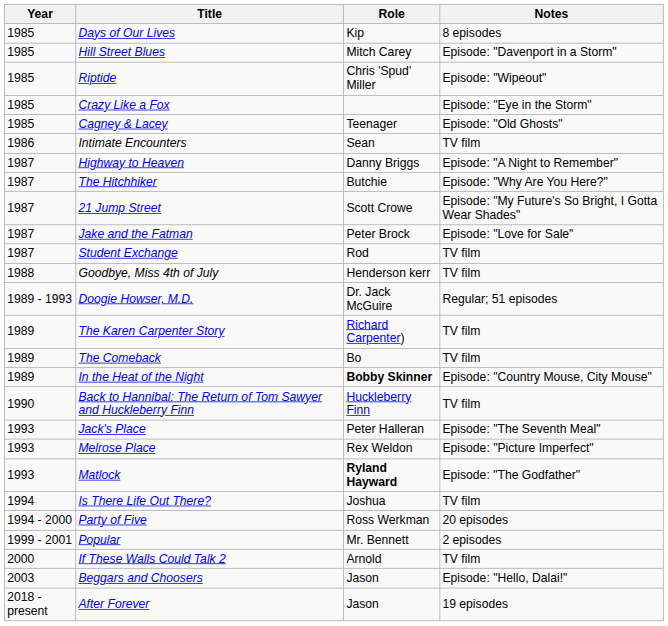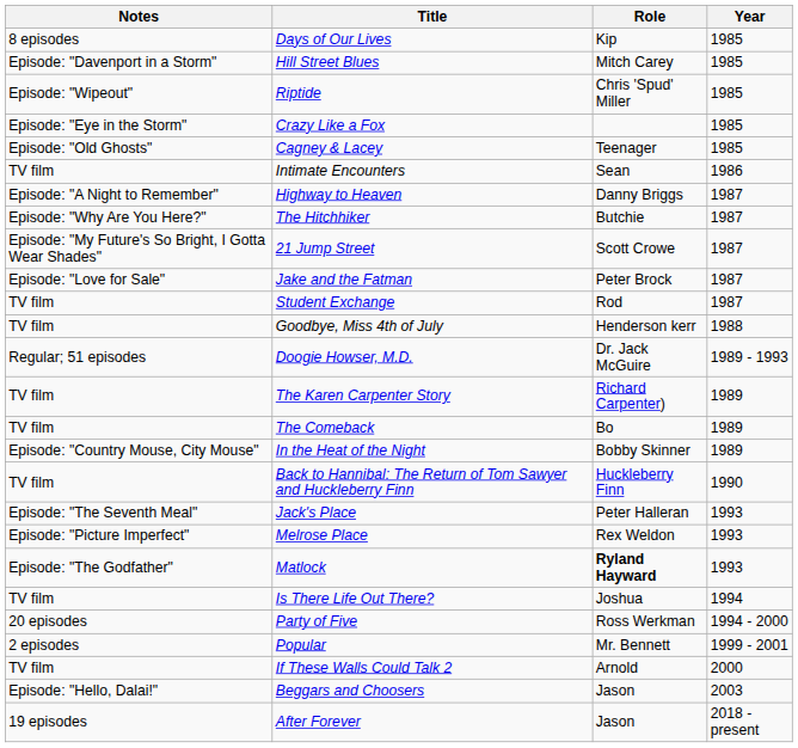 <table class="wikitable sortable">
 <tr>
-<th>Year</th>
+<th class="unsortable">Notes</th>
 <th>Title</th>
 <th>Role</th>
-<th class="unsortable">Notes</th>
+<th>Year</th>
 </tr>
 <tr>
-<td>1985</td>
+<td>8 episodes</td>
 <td><em><a href='#'>Days of Our Lives</a></em></td>
 <td>Kip</td>
-<td>8 episodes</td>
+<td>1985</td>
 </tr>
 <tr>
-<td>1985</td>
+<td>Episode: "Davenport in a Storm"</td>
 <td><em><a href='#'>Hill Street Blues</a></em></td>
 <td>Mitch Carey</td>
-<td>Episode: "Davenport in a Storm"</td>
+<td>1985</td>
 </tr>
 <tr>
-<td>1985</td>
+<td>Episode: "Wipeout"</td>
 <td><em><a href='#'>Riptide</a></em></td>
 <td>Chris 'Spud' Miller</td>
-<td>Episode: "Wipeout"</td>
+<td>1985</td>
 </tr>
 <tr>
-<td>1985</td>
+<td>Episode: "Eye in the Storm"</td>
 <td><em><a href='#'>Crazy Like a Fox</a></em></td>
 <td></td>
-<td>Episode: "Eye in the Storm"</td>
+<td>1985</td>
 </tr>
 <tr>
-<td>1985</td>
+<td>Episode: "Old Ghosts"</td>
 <td><em><a href='#'>Cagney & Lacey</a></em></td>
 <td>Teenager</td>
-<td>Episode: "Old Ghosts"</td>
+<td>1985</td>
 </tr>
 <tr>
-<td>1986</td>
+<td>TV film</td>
 <td><em>Intimate Encounters</em></td>
 <td>Sean</td>
-<td>TV film</td>
+<td>1986</td>
 </tr>
 <tr>
-<td>1987</td>
+<td>Episode: "A Night to Remember"</td>
 <td><em><a href='#'>Highway to Heaven</a></em></td>
 <td>Danny Briggs</td>
-<td>Episode: "A Night to Remember"</td>
+<td>1987</td>
 </tr>
 <tr>
-<td>1987</td>
+<td>Episode: "Why Are You Here?"</td>
 <td><em><a href='#'>The Hitchhiker</a></em></td>
 <td>Butchie</td>
-<td>Episode: "Why Are You Here?"</td>
+<td>1987</td>
 </tr>
 <tr>
-<td>1987</td>
+<td>Episode: "My Future's So Bright, I Gotta Wear Shades"</td>
 <td><em><a href='#'>21 Jump Street</a></em></td>
 <td>Scott Crowe</td>
-<td>Episode: "My Future's So Bright, I Gotta Wear Shades"</td>
+<td>1987</td>
 </tr>
 <tr>
-<td>1987</td>
+<td>Episode: "Love for Sale"</td>
 <td><em><a href='#'>Jake and the Fatman</a></em></td>
 <td>Peter Brock</td>
-<td>Episode: "Love for Sale"</td>
+<td>1987</td>
 </tr>
 <tr>
-<td>1987</td>
+<td>TV film</td>
 <td><em><a href='#'>Student Exchange</a></em></td>
 <td>Rod</td>
-<td>TV film</td>
+<td>1987</td>
 </tr>
 <tr>
-<td>1988</td>
+<td>TV film</td>
 <td><em>Goodbye, Miss 4th of July</em></td>
 <td>Henderson kerr</td>
-<td>TV film</td>
+<td>1988</td>
 </tr>
 <tr>
-<td>1989 - 1993</td>
+<td>Regular; 51 episodes</td>
 <td><em><a href='#'>Doogie Howser, M.D.</a></em></td>
 <td>Dr. Jack McGuire</td>
-<td>Regular; 51 episodes</td>
+<td>1989 - 1993</td>
 </tr>
 <tr>
-<td>1989</td>
+<td>TV film</td>
 <td><em><a href='#'>The Karen Carpenter Story</a></em></td>
 <td><a href='#'>Richard Carpenter</a>)</td>
-<td>TV film</td>
+<td>1989</td>
 </tr>
 <tr>
-<td>1989</td>
+<td>TV film</td>
 <td><em><a href='#'>The Comeback</a></em></td>
 <td>Bo</td>
-<td>TV film</td>
+<td>1989</td>
 </tr>
 <tr>
+<td>Episode: "Country Mouse, City Mouse"</td>
+<td><em><a href='#'>In the Heat of the Night</a></em></td>
+<td>Bobby Skinner</td>
 <td>1989</td>
-<td><em><a href='#'>In the Heat of the Night</a></em></td>
-<td><strong>Bobby Skinner</strong></td>
-<td>Episode: "Country Mouse, City Mouse"</td>
 </tr>
 <tr>
-<td>1990</td>
+<td>TV film</td>
 <td><em><a href='#'>Back to Hannibal: The Return of Tom Sawyer and Huckleberry Finn</a></em></td>
 <td><a href='#'>Huckleberry Finn</a></td>
-<td>TV film</td>
+<td>1990</td>
 </tr>
 <tr>
-<td>1993</td>
+<td>Episode: "The Seventh Meal"</td>
 <td><em><a href='#'>Jack's Place</a></em></td>
 <td>Peter Halleran</td>
-<td>Episode: "The Seventh Meal"</td>
+<td>1993</td>
 </tr>
 <tr>
-<td>1993</td>
+<td>Episode: "Picture Imperfect"</td>
 <td><em><a href='#'>Melrose Place</a></em></td>
 <td>Rex Weldon</td>
-<td>Episode: "Picture Imperfect"</td>
+<td>1993</td>
 </tr>
 <tr>
-<td>1993</td>
+<td>Episode: "The Godfather"</td>
 <td><em><a href='#'>Matlock</a></em></td>
 <td><strong>Ryland Hayward</strong></td>
-<td>Episode: "The Godfather"</td>
+<td>1993</td>
 </tr>
 <tr>
-<td>1994</td>
+<td>TV film</td>
 <td><em><a href='#'>Is There Life Out There?</a></em></td>
 <td>Joshua</td>
-<td>TV film</td>
+<td>1994</td>
 </tr>
 <tr>
-<td>1994 - 2000</td>
+<td>20 episodes</td>
 <td><em><a href='#'>Party of Five</a></em></td>
 <td>Ross Werkman</td>
-<td>20 episodes</td>
+<td>1994 - 2000</td>
 </tr>
 <tr>
-<td>1999 - 2001</td>
+<td>2 episodes</td>
 <td><em><a href='#'>Popular</a></em></td>
 <td>Mr. Bennett</td>
-<td>2 episodes</td>
+<td>1999 - 2001</td>
 </tr>
 <tr>
-<td>2000</td>
+<td>TV film</td>
 <td><em><a href='#'>If These Walls Could Talk 2</a></em></td>
 <td>Arnold</td>
-<td>TV film</td>
+<td>2000</td>
 </tr>
 <tr>
-<td>2003</td>
+<td>Episode: "Hello, Dalai!"</td>
 <td><em><a href='#'>Beggars and Choosers</a></em></td>
 <td>Jason</td>
-<td>Episode: "Hello, Dalai!"</td>
+<td>2003</td>
 </tr>
 <tr>
-<td>2018 - present</td>
+<td>19 episodes</td>
 <td><em><a href='#'>After Forever</a></em></td>
 <td>Jason</td>
-<td>19 episodes</td>
+<td>2018 - present</td>
 </tr>
 </table>
